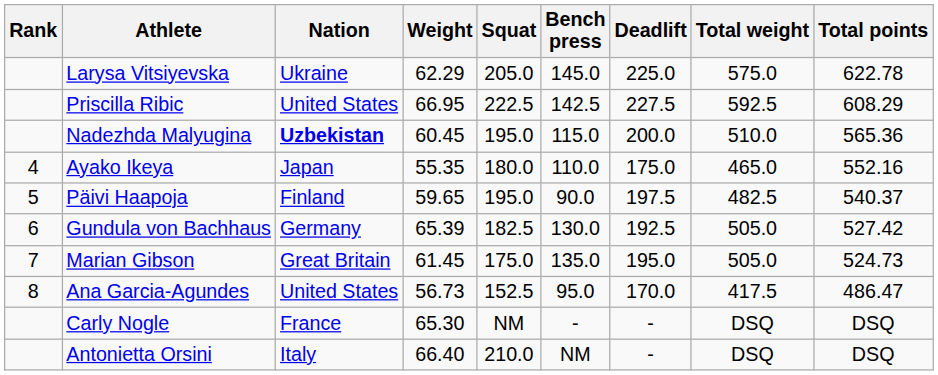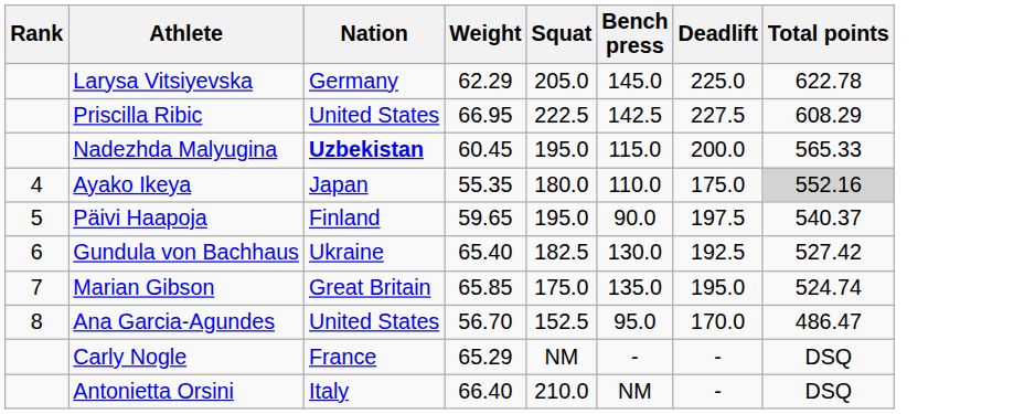 <table class="wikitable sortable" style="text-align:center">
 <tr>
 <th>Rank</th>
 <th>Athlete</th>
 <th>Nation</th>
 <th>Weight</th>
 <th>Squat</th>
 <th>Bench<br>press</th>
 <th>Deadlift</th>
-<th>Total weight</th>
 <th>Total points</th>
 </tr>
 <tr>
 <td></td>
 <td align=left><a href='#'>Larysa Vitsiyevska</a></td>
-<td align=left> <a href='#'>Ukraine</a></td>
+<td align=left> <a href='#'>Germany</a></td>
 <td>62.29</td>
 <td>205.0</td>
 <td>145.0</td>
 <td>225.0</td>
-<td>575.0</td>
 <td>622.78</td>
 </tr>
 <tr>
 <td></td>
 <td align=left><a href='#'>Priscilla Ribic</a></td>
 <td align=left> <a href='#'>United States</a></td>
 <td>66.95</td>
 <td>222.5</td>
 <td>142.5</td>
 <td>227.5</td>
-<td>592.5</td>
 <td>608.29</td>
 </tr>
 <tr>
 <td></td>
 <td align=left><a href='#'>Nadezhda Malyugina</a></td>
 <td align=left><strong> <a href='#'>Uzbekistan</a></strong></td>
 <td>60.45</td>
 <td>195.0</td>
 <td>115.0</td>
 <td>200.0</td>
-<td>510.0</td>
-<td>565.36</td>
+<td>565.33</td>
 </tr>
 <tr>
 <td>4</td>
 <td align=left><a href='#'>Ayako Ikeya</a></td>
 <td align=left> <a href='#'>Japan</a></td>
 <td>55.35</td>
 <td>180.0</td>
 <td>110.0</td>
 <td>175.0</td>
-<td>465.0</td>
-<td>552.16</td>
+<td style="background: lightgrey;">552.16</td>
 </tr>
 <tr>
 <td>5</td>
 <td align=left><a href='#'>Päivi Haapoja</a></td>
 <td align=left> <a href='#'>Finland</a></td>
 <td>59.65</td>
 <td>195.0</td>
 <td>90.0</td>
 <td>197.5</td>
-<td>482.5</td>
 <td>540.37</td>
 </tr>
 <tr>
 <td>6</td>
 <td align=left><a href='#'>Gundula von Bachhaus</a></td>
-<td align=left> <a href='#'>Germany</a></td>
-<td>65.39</td>
+<td align=left> <a href='#'>Ukraine</a></td>
+<td>65.40</td>
 <td>182.5</td>
 <td>130.0</td>
 <td>192.5</td>
-<td>505.0</td>
 <td>527.42</td>
 </tr>
 <tr>
 <td>7</td>
 <td align=left><a href='#'>Marian Gibson</a></td>
 <td align=left> <a href='#'>Great Britain</a></td>
-<td>61.45</td>
+<td>65.85</td>
 <td>175.0</td>
 <td>135.0</td>
 <td>195.0</td>
-<td>505.0</td>
-<td>524.73</td>
+<td>524.74</td>
 </tr>
 <tr>
 <td>8</td>
 <td align=left><a href='#'>Ana Garcia-Agundes</a></td>
 <td align=left> <a href='#'>United States</a></td>
-<td>56.73</td>
+<td>56.70</td>
 <td>152.5</td>
 <td>95.0</td>
 <td>170.0</td>
-<td>417.5</td>
 <td>486.47</td>
 </tr>
 <tr>
 <td></td>
 <td align=left><a href='#'>Carly Nogle</a></td>
 <td align=left> <a href='#'>France</a></td>
-<td>65.30</td>
+<td>65.29</td>
 <td>NM</td>
 <td>-</td>
 <td>-</td>
-<td>DSQ</td>
 <td>DSQ</td>
 </tr>
 <tr>
 <td></td>
 <td align=left><a href='#'>Antonietta Orsini</a></td>
 <td align=left> <a href='#'>Italy</a></td>
 <td>66.40</td>
 <td>210.0</td>
 <td>NM</td>
 <td>-</td>
 <td>DSQ</td>
-<td>DSQ</td>
 </tr>
 </table>
